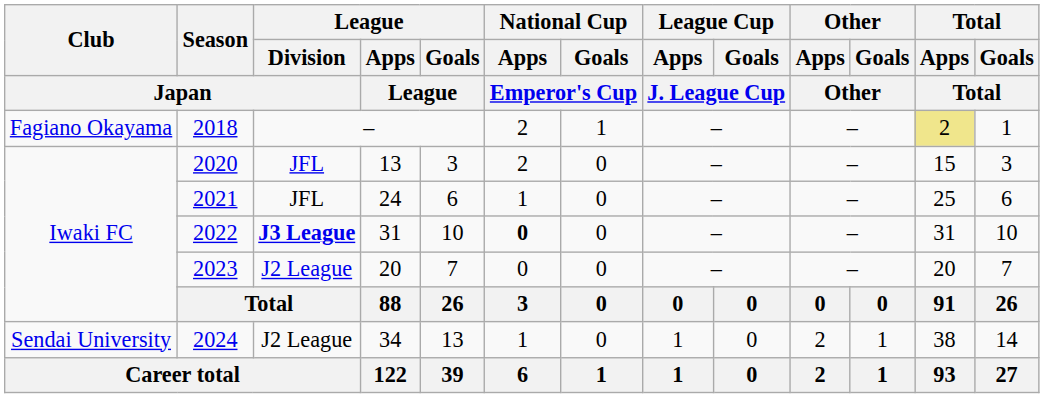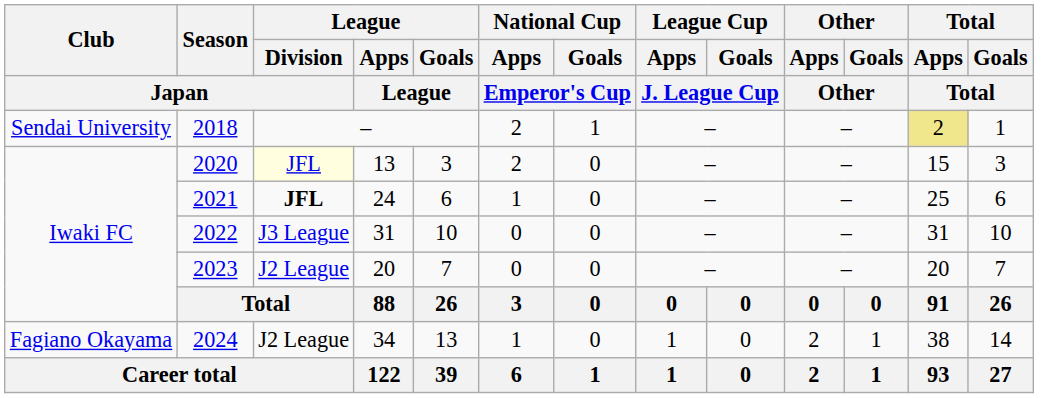 <table class="wikitable" style="text-align:center">
 <tr>
 <th rowspan=2>Club</th>
 <th rowspan=2>Season</th>
 <th colspan=3>League</th>
 <th colspan=2>National Cup</th>
 <th colspan=2>League Cup</th>
 <th colspan=2>Other</th>
 <th colspan=2>Total</th>
 </tr>
 <tr>
 <th>Division</th>
 <th>Apps</th>
 <th>Goals</th>
 <th>Apps</th>
 <th>Goals</th>
 <th>Apps</th>
 <th>Goals</th>
 <th>Apps</th>
 <th>Goals</th>
 <th>Apps</th>
 <th>Goals</th>
 </tr>
 <tr>
 <th colspan=3>Japan</th>
 <th colspan=2>League</th>
 <th colspan=2><a href='#'>Emperor's Cup</a></th>
 <th colspan=2><a href='#'>J. League Cup</a></th>
 <th colspan=2>Other</th>
 <th colspan=2>Total</th>
 </tr>
 <tr>
-<td><a href='#'>Fagiano Okayama</a></td>
+<td><a href='#'>Sendai University</a></td>
 <td><a href='#'>2018</a></td>
 <td colspan="3">–</td>
 <td>2</td>
 <td>1</td>
 <td colspan="2">–</td>
 <td colspan="2">–</td>
 <td style="background: khaki;">2</td>
 <td>1</td>
 </tr>
 <tr>
 <td rowspan="5"><a href='#'>Iwaki FC</a></td>
 <td><a href='#'>2020</a></td>
-<td><a href='#'>JFL</a></td>
+<td style="background: lightyellow;"><a href='#'>JFL</a></td>
 <td>13</td>
 <td>3</td>
 <td>2</td>
 <td>0</td>
 <td colspan="2">–</td>
 <td colspan="2">–</td>
 <td>15</td>
 <td>3</td>
 </tr>
 <tr>
 <td><a href='#'>2021</a></td>
-<td>JFL</td>
+<td><strong>JFL</strong></td>
 <td>24</td>
 <td>6</td>
 <td>1</td>
 <td>0</td>
 <td colspan="2">–</td>
 <td colspan="2">–</td>
 <td>25</td>
 <td>6</td>
 </tr>
 <tr>
 <td><a href='#'>2022</a></td>
-<td><strong><a href='#'>J3 League</a></strong></td>
+<td><a href='#'>J3 League</a></td>
 <td>31</td>
 <td>10</td>
-<td><strong>0</strong></td>
+<td>0</td>
 <td>0</td>
 <td colspan="2">–</td>
 <td colspan="2">–</td>
 <td>31</td>
 <td>10</td>
 </tr>
 <tr>
 <td><a href='#'>2023</a></td>
 <td><a href='#'>J2 League</a></td>
 <td>20</td>
 <td>7</td>
 <td>0</td>
 <td>0</td>
 <td colspan="2">–</td>
 <td colspan="2">–</td>
 <td>20</td>
 <td>7</td>
 </tr>
 <tr>
 <th colspan="2">Total</th>
 <th>88</th>
 <th>26</th>
 <th>3</th>
 <th>0</th>
 <th>0</th>
 <th>0</th>
 <th>0</th>
 <th>0</th>
 <th>91</th>
 <th>26</th>
 </tr>
 <tr>
-<td><a href='#'>Sendai University</a></td>
+<td><a href='#'>Fagiano Okayama</a></td>
 <td><a href='#'>2024</a></td>
 <td>J2 League</td>
 <td>34</td>
 <td>13</td>
 <td>1</td>
 <td>0</td>
 <td>1</td>
 <td>0</td>
 <td>2</td>
 <td>1</td>
 <td>38</td>
 <td>14</td>
 </tr>
 <tr>
 <th colspan=3>Career total</th>
 <th>122</th>
 <th>39</th>
 <th>6</th>
 <th>1</th>
 <th>1</th>
 <th>0</th>
 <th>2</th>
 <th>1</th>
 <th>93</th>
 <th>27</th>
 </tr>
 </table>
